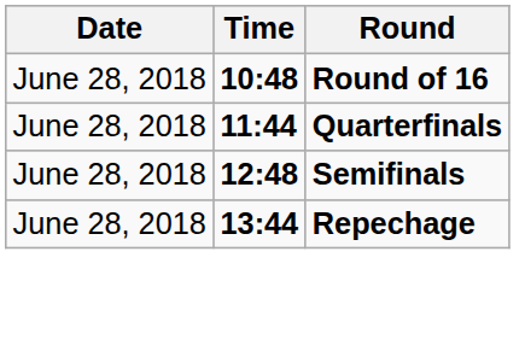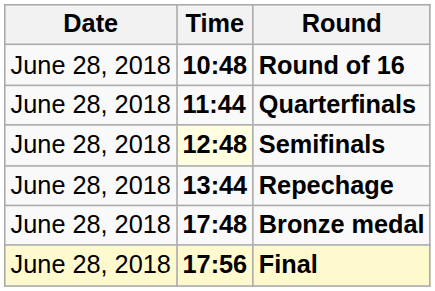 <table class="wikitable">
 <tr>
 <th>Date</th>
 <th>Time</th>
 <th>Round</th>
 </tr>
 <tr>
 <td>June 28, 2018</td>
 <td><strong>10:48</strong></td>
 <td><strong>Round of 16</strong></td>
 </tr>
 <tr>
 <td>June 28, 2018</td>
 <td><strong>11:44</strong></td>
 <td><strong>Quarterfinals</strong></td>
 </tr>
 <tr>
 <td>June 28, 2018</td>
-<td><strong>12:48</strong></td>
+<td style="background: lightyellow;"><strong>12:48</strong></td>
 <td><strong>Semifinals</strong></td>
 </tr>
 <tr>
 <td>June 28, 2018</td>
 <td><strong>13:44</strong></td>
 <td><strong>Repechage</strong></td>
 </tr>
+<tr>
+<td>June 28, 2018</td>
+<td><strong>17:48</strong></td>
+<td><strong>Bronze medal</strong></td>
+</tr>
+<tr style=background:lemonchiffon>
+<td>June 28, 2018</td>
+<td><strong>17:56</strong></td>
+<td><strong>Final</strong></td>
+</tr>
 </table>
